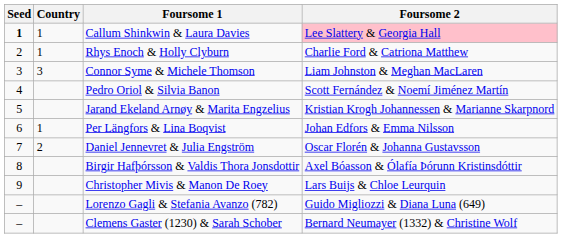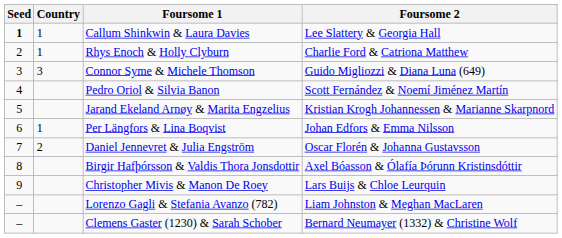 <table class="wikitable sortable">
 <tr>
 <th>Seed</th>
 <th>Country</th>
 <th>Foursome 1</th>
 <th>Foursome 2</th>
 </tr>
 <tr>
 <td align=center><strong>1</strong></td>
 <td> 1</td>
 <td><a href='#'>Callum Shinkwin</a> & <a href='#'>Laura Davies</a></td>
-<td style="background: pink;"><a href='#'>Lee Slattery</a> & <a href='#'>Georgia Hall</a></td>
+<td><a href='#'>Lee Slattery</a> & <a href='#'>Georgia Hall</a></td>
 </tr>
 <tr>
 <td align=center>2</td>
 <td> 1</td>
 <td><a href='#'>Rhys Enoch</a> & <a href='#'>Holly Clyburn</a></td>
 <td><a href='#'>Charlie Ford</a> & <a href='#'>Catriona Matthew</a></td>
 </tr>
 <tr>
 <td align=center>3</td>
 <td> 3</td>
 <td><a href='#'>Connor Syme</a> & <a href='#'>Michele Thomson</a></td>
-<td><a href='#'>Liam Johnston</a> & <a href='#'>Meghan MacLaren</a></td>
+<td><a href='#'>Guido Migliozzi</a> & <a href='#'>Diana Luna</a> (649)</td>
 </tr>
 <tr>
 <td align=center>4</td>
 <td></td>
 <td><a href='#'>Pedro Oriol</a> & <a href='#'>Silvia Banon</a></td>
 <td><a href='#'>Scott Fernández</a> & <a href='#'>Noemí Jiménez Martín</a></td>
 </tr>
 <tr>
 <td align=center>5</td>
 <td></td>
 <td><a href='#'>Jarand Ekeland Arnøy</a> & <a href='#'>Marita Engzelius</a></td>
 <td><a href='#'>Kristian Krogh Johannessen</a> & <a href='#'>Marianne Skarpnord</a></td>
 </tr>
 <tr>
 <td align=center>6</td>
 <td> 1</td>
 <td><a href='#'>Per Längfors</a> & <a href='#'>Lina Boqvist</a></td>
 <td><a href='#'>Johan Edfors</a> & <a href='#'>Emma Nilsson</a></td>
 </tr>
 <tr>
 <td align=center>7</td>
 <td> 2</td>
 <td><a href='#'>Daniel Jennevret</a> & <a href='#'>Julia Engström</a></td>
 <td><a href='#'>Oscar Florén</a> & <a href='#'>Johanna Gustavsson</a></td>
 </tr>
 <tr>
 <td align=center>8</td>
 <td></td>
 <td><a href='#'>Birgir Hafþórsson</a> & <a href='#'>Valdis Thora Jonsdottir</a></td>
 <td><a href='#'>Axel Bóasson</a> & <a href='#'>Ólafía Þórunn Kristinsdóttir</a></td>
 </tr>
 <tr>
 <td align=center>9</td>
 <td></td>
 <td><a href='#'>Christopher Mivis</a> & <a href='#'>Manon De Roey</a></td>
 <td><a href='#'>Lars Buijs</a> & <a href='#'>Chloe Leurquin</a></td>
 </tr>
 <tr>
 <td align=center>–</td>
 <td></td>
 <td><a href='#'>Lorenzo Gagli</a> & <a href='#'>Stefania Avanzo</a> (782)</td>
-<td><a href='#'>Guido Migliozzi</a> & <a href='#'>Diana Luna</a> (649)</td>
+<td><a href='#'>Liam Johnston</a> & <a href='#'>Meghan MacLaren</a></td>
 </tr>
 <tr>
 <td align=center>–</td>
 <td></td>
 <td><a href='#'>Clemens Gaster</a> (1230) & <a href='#'>Sarah Schober</a></td>
 <td><a href='#'>Bernard Neumayer</a> (1332) & <a href='#'>Christine Wolf</a></td>
 </tr>
 </table>
